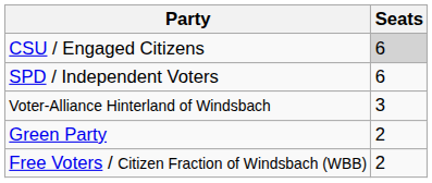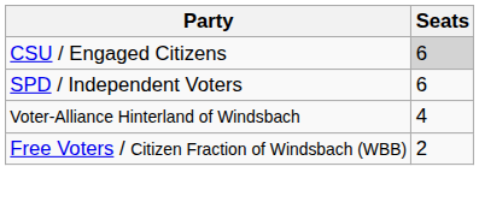 <table class="wikitable">
 <tr>
 <th>Party</th>
 <th>Seats</th>
 </tr>
 <tr>
 <td><a href='#'>CSU</a> / Engaged Citizens</td>
 <td style="background: lightgrey;">6</td>
 </tr>
 <tr>
 <td><a href='#'>SPD</a> / Independent Voters</td>
 <td>6</td>
 </tr>
 <tr>
 <td><small>Voter-Alliance Hinterland of Windsbach</small></td>
-<td>3</td>
-</tr>
-<tr>
-<td><a href='#'>Green Party</a></td>
-<td>2</td>
+<td>4</td>
 </tr>
 <tr>
 <td><a href='#'>Free Voters</a> / <small>Citizen Fraction of Windsbach (WBB)</small></td>
 <td>2</td>
 </tr>
 </table>
